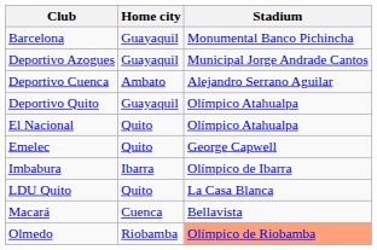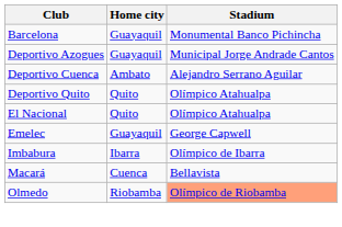 <table class="wikitable sortable">
 <tr>
 <th>Club</th>
 <th>Home city</th>
 <th>Stadium</th>
 </tr>
 <tr>
 <td><a href='#'>Barcelona</a></td>
 <td><a href='#'>Guayaquil</a></td>
 <td><a href='#'>Monumental Banco Pichincha</a></td>
 </tr>
 <tr>
 <td><a href='#'>Deportivo Azogues</a></td>
 <td><a href='#'>Guayaquil</a></td>
 <td><a href='#'>Municipal Jorge Andrade Cantos</a></td>
 </tr>
 <tr>
 <td><a href='#'>Deportivo Cuenca</a></td>
 <td><a href='#'>Ambato</a></td>
 <td><a href='#'>Alejandro Serrano Aguilar</a></td>
 </tr>
 <tr>
 <td><a href='#'>Deportivo Quito</a></td>
-<td><a href='#'>Guayaquil</a></td>
+<td><a href='#'>Quito</a></td>
 <td><a href='#'>Olímpico Atahualpa</a></td>
 </tr>
 <tr>
 <td><a href='#'>El Nacional</a></td>
 <td><a href='#'>Quito</a></td>
 <td><a href='#'>Olímpico Atahualpa</a></td>
 </tr>
 <tr>
 <td><a href='#'>Emelec</a></td>
-<td><a href='#'>Quito</a></td>
+<td><a href='#'>Guayaquil</a></td>
 <td><a href='#'>George Capwell</a></td>
 </tr>
 <tr>
 <td><a href='#'>Imbabura</a></td>
 <td><a href='#'>Ibarra</a></td>
 <td><a href='#'>Olímpico de Ibarra</a></td>
-</tr>
-<tr>
-<td><a href='#'>LDU Quito</a></td>
-<td><a href='#'>Quito</a></td>
-<td><a href='#'>La Casa Blanca</a></td>
 </tr>
 <tr>
 <td><a href='#'>Macará</a></td>
 <td><a href='#'>Cuenca</a></td>
 <td><a href='#'>Bellavista</a></td>
 </tr>
 <tr>
 <td><a href='#'>Olmedo</a></td>
 <td><a href='#'>Riobamba</a></td>
 <td style="background: lightsalmon;"><a href='#'>Olímpico de Riobamba</a></td>
 </tr>
 </table>
